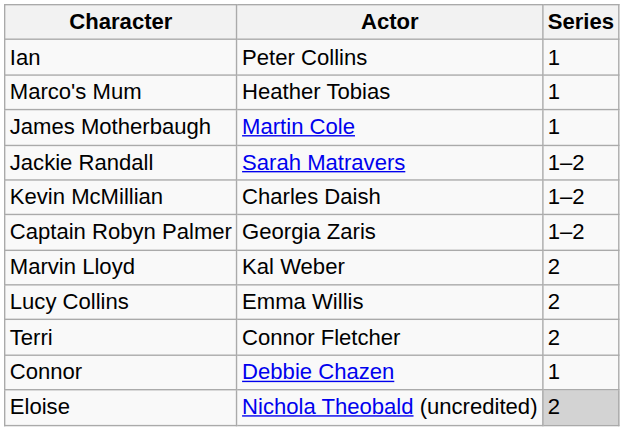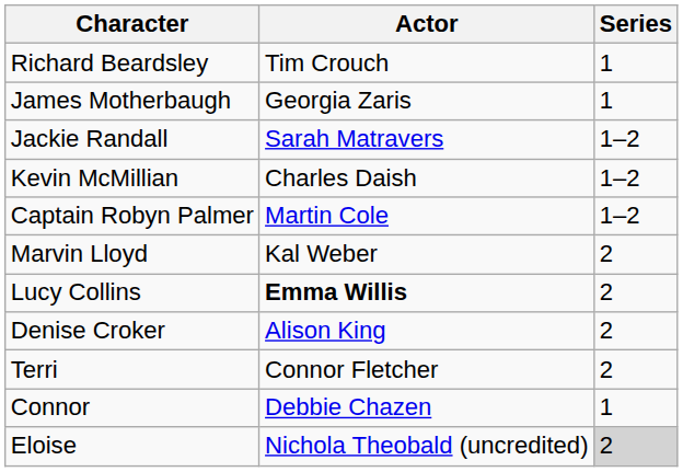 <table class="wikitable" border="1">
 <tr>
 <th>Character</th>
 <th>Actor</th>
 <th>Series</th>
 </tr>
 <tr>
-<td>Ian</td>
-<td>Peter Collins</td>
-<td>1</td>
-</tr>
-<tr>
-<td>Marco's Mum</td>
-<td>Heather Tobias</td>
+<td>Richard Beardsley</td>
+<td>Tim Crouch</td>
 <td>1</td>
 </tr>
 <tr>
 <td>James Motherbaugh</td>
-<td><a href='#'>Martin Cole</a></td>
+<td>Georgia Zaris</td>
 <td>1</td>
 </tr>
 <tr>
 <td>Jackie Randall</td>
 <td><a href='#'>Sarah Matravers</a></td>
 <td>1–2</td>
 </tr>
 <tr>
 <td>Kevin McMillian</td>
 <td>Charles Daish</td>
 <td>1–2</td>
 </tr>
 <tr>
 <td>Captain Robyn Palmer</td>
-<td>Georgia Zaris</td>
+<td><a href='#'>Martin Cole</a></td>
 <td>1–2</td>
 </tr>
 <tr>
 <td>Marvin Lloyd</td>
 <td>Kal Weber</td>
 <td>2</td>
 </tr>
 <tr>
 <td>Lucy Collins</td>
-<td>Emma Willis</td>
+<td><strong>Emma Willis</strong></td>
+<td>2</td>
+</tr>
+<tr>
+<td>Denise Croker</td>
+<td><a href='#'>Alison King</a></td>
 <td>2</td>
 </tr>
 <tr>
 <td>Terri</td>
 <td>Connor Fletcher</td>
 <td>2</td>
 </tr>
 <tr>
 <td>Connor</td>
 <td><a href='#'>Debbie Chazen</a></td>
 <td>1</td>
 </tr>
 <tr>
 <td>Eloise</td>
 <td><a href='#'>Nichola Theobald</a> (uncredited)</td>
 <td style="background: lightgrey;">2</td>
 </tr>
 </table>
